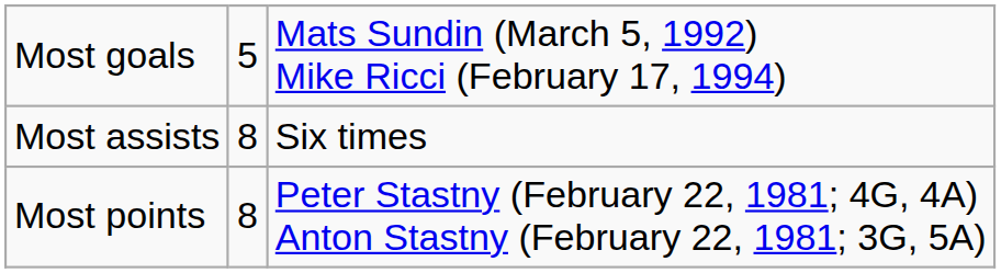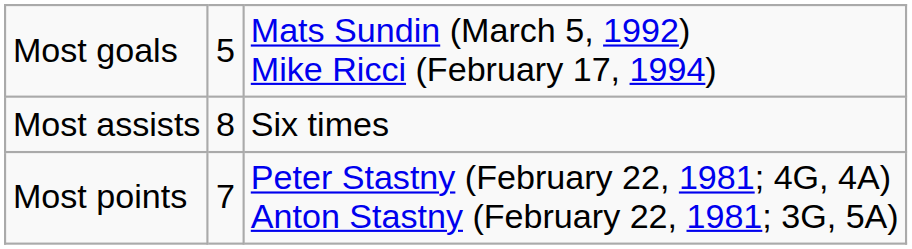 <table class="wikitable">
 <tr>
 <td>Most goals</td>
 <td>5</td>
 <td><a href='#'>Mats Sundin</a> (March 5, <a href='#'>1992</a>)<br><a href='#'>Mike Ricci</a> (February 17, <a href='#'>1994</a>)</td>
 </tr>
 <tr>
 <td>Most assists</td>
 <td>8</td>
 <td>Six times</td>
 </tr>
 <tr>
 <td>Most points</td>
-<td>8</td>
+<td>7</td>
 <td><a href='#'>Peter Stastny</a> (February 22, <a href='#'>1981</a>; 4G, 4A)<br><a href='#'>Anton Stastny</a> (February 22, <a href='#'>1981</a>; 3G, 5A)</td>
 </tr>
 </table>
